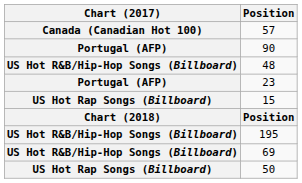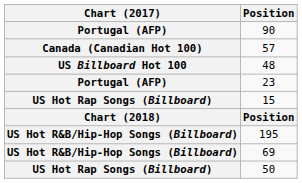 <table class="wikitable sortable plainrowheaders" style="text-align:center">
 <tr>
 <th scope="col">Chart (2017)</th>
 <th scope="col">Position</th>
 </tr>
 <tr>
+<th scope="row">Portugal (AFP)</th>
+<td>90</td>
+</tr>
+<tr>
 <th scope="row">Canada (Canadian Hot 100)</th>
 <td>57</td>
 </tr>
 <tr>
-<th scope="row">Portugal (AFP)</th>
-<td>90</td>
-</tr>
-<tr>
-<th scope="row">US Hot R&B/Hip-Hop Songs (<em>Billboard</em>)</th>
+<th scope="row">US <em>Billboard</em> Hot 100</th>
 <td>48</td>
 </tr>
 <tr>
 <th scope="row">Portugal (AFP)</th>
 <td>23</td>
 </tr>
 <tr>
 <th scope="row">US Hot Rap Songs (<em>Billboard</em>)</th>
 <td>15</td>
 </tr>
 <tr>
 <th scope="col">Chart (2018)</th>
 <th scope="col">Position</th>
 </tr>
 <tr>
 <th scope="row">US Hot R&B/Hip-Hop Songs (<em>Billboard</em>)</th>
 <td>195</td>
 </tr>
 <tr>
 <th scope="row">US Hot R&B/Hip-Hop Songs (<em>Billboard</em>)</th>
 <td>69</td>
 </tr>
 <tr>
 <th scope="row">US Hot Rap Songs (<em>Billboard</em>)</th>
 <td>50</td>
 </tr>
 </table>
